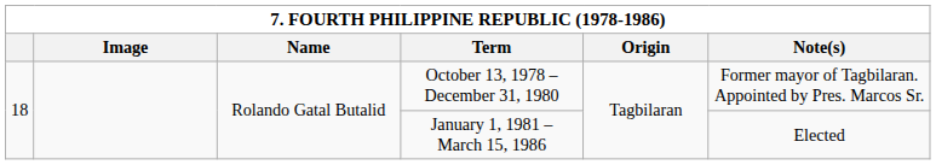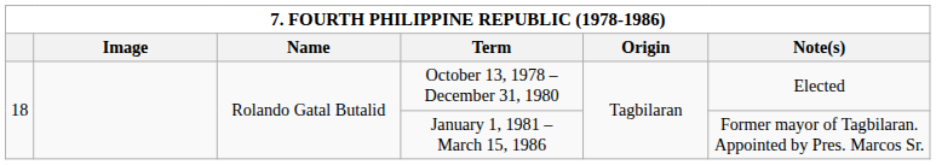 <table class="wikitable collapsible collapsed" style="vertical-align:top;text-align:center;font-size:95%;">
 <tr>
 <th style="background-color:white;font-size:105%;width:51em;" colspan=6>7. FOURTH PHILIPPINE REPUBLIC (1978-1986)</th>
 </tr>
 <tr>
 <th style="width: 1em;text-align:center"></th>
 <th style="width: 9em;text-align:center">Image</th>
 <th style="width: 9em;text-align:center">Name</th>
 <th style="width: 9em;text-align:center">Term</th>
 <th style="width: 6em;text-align:center">Origin</th>
 <th style="width: 11em;text-align:center">Note(s)</th>
 </tr>
 <tr>
 <td rowspan=2>18</td>
 <td rowspan=2></td>
 <td rowspan=2>Rolando Gatal Butalid</td>
 <td>October 13, 1978 – December 31, 1980</td>
 <td rowspan=2>Tagbilaran</td>
-<td>Former mayor of Tagbilaran. Appointed by Pres. Marcos Sr.</td>
+<td>Elected</td>
 </tr>
 <tr>
 <td>January 1, 1981 –<br>March 15, 1986</td>
-<td>Elected</td>
+<td>Former mayor of Tagbilaran. Appointed by Pres. Marcos Sr.</td>
 </tr>
 </table>
